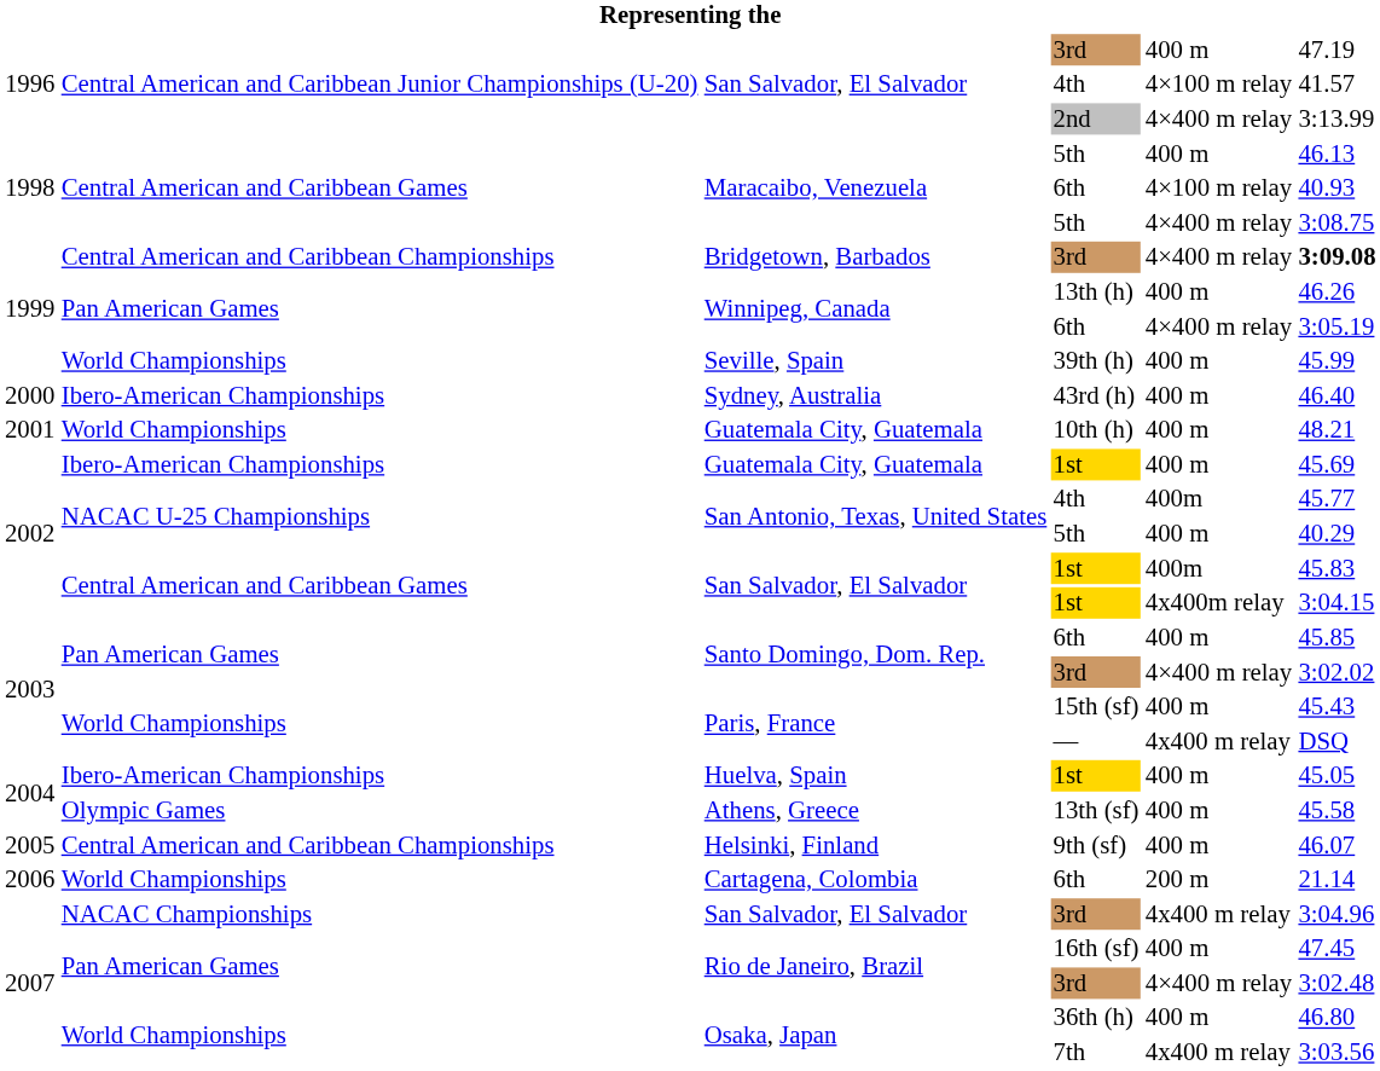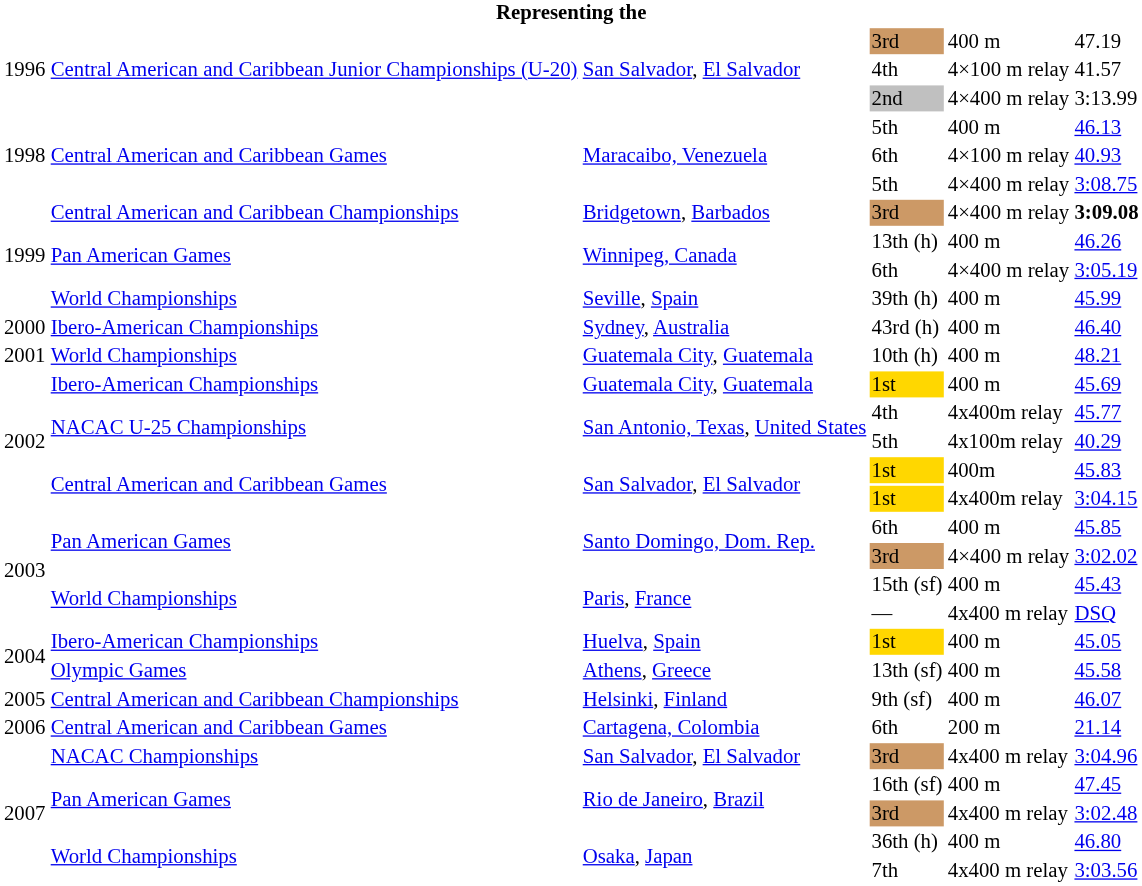 <table>
 <tr>
 <th colspan="6">Representing the </th>
 </tr>
 <tr>
 <td rowspan = "3">1996</td>
 <td rowspan = "3"><a href='#'>Central American and Caribbean Junior Championships (U-20)</a></td>
 <td rowspan = "3"><a href='#'>San Salvador</a>, <a href='#'>El Salvador</a></td>
 <td bgcolor=cc9966>3rd</td>
 <td>400 m</td>
 <td>47.19</td>
 </tr>
 <tr>
 <td>4th</td>
 <td>4×100 m relay</td>
 <td>41.57</td>
 </tr>
 <tr>
 <td bgcolor=silver>2nd</td>
 <td>4×400 m relay</td>
 <td>3:13.99</td>
 </tr>
 <tr>
 <td rowspan=3>1998</td>
 <td rowspan=3><a href='#'>Central American and Caribbean Games</a></td>
 <td rowspan=3><a href='#'>Maracaibo, Venezuela</a></td>
 <td>5th</td>
 <td>400 m</td>
 <td><a href='#'>46.13</a></td>
 </tr>
 <tr>
 <td>6th</td>
 <td>4×100 m relay</td>
 <td><a href='#'>40.93</a></td>
 </tr>
 <tr>
 <td>5th</td>
 <td>4×400 m relay</td>
 <td><a href='#'>3:08.75</a></td>
 </tr>
 <tr>
 <td rowspan=4>1999</td>
 <td><a href='#'>Central American and Caribbean Championships</a></td>
 <td><a href='#'>Bridgetown</a>, <a href='#'>Barbados</a></td>
 <td bgcolor=cc9966>3rd</td>
 <td>4×400 m relay</td>
 <td><strong>3:09.08</strong></td>
 </tr>
 <tr>
 <td rowspan=2><a href='#'>Pan American Games</a></td>
 <td rowspan=2><a href='#'>Winnipeg, Canada</a></td>
 <td>13th (h)</td>
 <td>400 m</td>
 <td><a href='#'>46.26</a></td>
 </tr>
 <tr>
 <td>6th</td>
 <td>4×400 m relay</td>
 <td><a href='#'>3:05.19</a></td>
 </tr>
 <tr>
 <td><a href='#'>World Championships</a></td>
 <td><a href='#'>Seville</a>, <a href='#'>Spain</a></td>
 <td>39th (h)</td>
 <td>400 m</td>
 <td><a href='#'>45.99</a></td>
 </tr>
 <tr>
 <td>2000</td>
 <td><a href='#'>Ibero-American Championships</a></td>
 <td><a href='#'>Sydney</a>, <a href='#'>Australia</a></td>
 <td>43rd (h)</td>
 <td>400 m</td>
 <td><a href='#'>46.40</a></td>
 </tr>
 <tr>
 <td>2001</td>
 <td><a href='#'>World Championships</a></td>
 <td><a href='#'>Guatemala City</a>, <a href='#'>Guatemala</a></td>
 <td>10th (h)</td>
 <td>400 m</td>
 <td><a href='#'>48.21</a></td>
 </tr>
 <tr>
 <td rowspan=5>2002</td>
 <td><a href='#'>Ibero-American Championships</a></td>
 <td><a href='#'>Guatemala City</a>, <a href='#'>Guatemala</a></td>
 <td bgcolor=gold>1st</td>
 <td>400 m</td>
 <td><a href='#'>45.69</a></td>
 </tr>
 <tr>
 <td rowspan=2><a href='#'>NACAC U-25 Championships</a></td>
 <td rowspan=2><a href='#'>San Antonio, Texas</a>, <a href='#'>United States</a></td>
 <td>4th</td>
-<td>400m</td>
+<td>4x400m relay</td>
 <td><a href='#'>45.77</a></td>
 </tr>
 <tr>
 <td>5th</td>
-<td>400 m</td>
+<td>4x100m relay</td>
 <td><a href='#'>40.29</a></td>
 </tr>
 <tr>
 <td rowspan=2><a href='#'>Central American and Caribbean Games</a></td>
 <td rowspan=2><a href='#'>San Salvador</a>, <a href='#'>El Salvador</a></td>
 <td bgcolor=gold>1st</td>
 <td>400m</td>
 <td><a href='#'>45.83</a></td>
 </tr>
 <tr>
 <td bgcolor=gold>1st</td>
 <td>4x400m relay</td>
 <td><a href='#'>3:04.15</a></td>
 </tr>
 <tr>
 <td rowspan = "4">2003</td>
 <td rowspan=2><a href='#'>Pan American Games</a></td>
 <td rowspan=2><a href='#'>Santo Domingo, Dom. Rep.</a></td>
 <td>6th</td>
 <td>400 m</td>
 <td><a href='#'>45.85</a></td>
 </tr>
 <tr>
 <td bgcolor=cc9966>3rd</td>
 <td>4×400 m relay</td>
 <td><a href='#'>3:02.02</a></td>
 </tr>
 <tr>
 <td rowspan = "2"><a href='#'>World Championships</a></td>
 <td rowspan = "2"><a href='#'>Paris</a>, <a href='#'>France</a></td>
 <td>15th (sf)</td>
 <td>400 m</td>
 <td><a href='#'>45.43</a></td>
 </tr>
 <tr>
 <td>—</td>
 <td>4x400 m relay</td>
 <td><a href='#'>DSQ</a></td>
 </tr>
 <tr>
 <td rowspan = "2">2004</td>
 <td><a href='#'>Ibero-American Championships</a></td>
 <td><a href='#'>Huelva</a>, <a href='#'>Spain</a></td>
 <td bgcolor=gold>1st</td>
 <td>400 m</td>
 <td><a href='#'>45.05</a></td>
 </tr>
 <tr>
 <td><a href='#'>Olympic Games</a></td>
 <td><a href='#'>Athens</a>, <a href='#'>Greece</a></td>
 <td>13th (sf)</td>
 <td>400 m</td>
 <td><a href='#'>45.58</a></td>
 </tr>
 <tr>
 <td>2005</td>
 <td><a href='#'>Central American and Caribbean Championships</a></td>
 <td><a href='#'>Helsinki</a>, <a href='#'>Finland</a></td>
 <td>9th (sf)</td>
 <td>400 m</td>
 <td><a href='#'>46.07</a></td>
 </tr>
 <tr>
 <td>2006</td>
-<td><a href='#'>World Championships</a></td>
+<td><a href='#'>Central American and Caribbean Games</a></td>
 <td><a href='#'>Cartagena, Colombia</a></td>
 <td>6th</td>
 <td>200 m</td>
 <td><a href='#'>21.14</a></td>
 </tr>
 <tr>
 <td rowspan = "5">2007</td>
 <td><a href='#'>NACAC Championships</a></td>
 <td><a href='#'>San Salvador</a>, <a href='#'>El Salvador</a></td>
 <td bgcolor=cc9966>3rd</td>
 <td>4x400 m relay</td>
 <td><a href='#'>3:04.96</a></td>
 </tr>
 <tr>
 <td rowspan = "2"><a href='#'>Pan American Games</a></td>
 <td rowspan = "2"><a href='#'>Rio de Janeiro</a>, <a href='#'>Brazil</a></td>
 <td>16th (sf)</td>
 <td>400 m</td>
 <td><a href='#'>47.45</a></td>
 </tr>
 <tr>
 <td bgcolor=cc9966>3rd</td>
-<td>4×400 m relay</td>
+<td>4x400 m relay</td>
 <td><a href='#'>3:02.48</a></td>
 </tr>
 <tr>
 <td rowspan = "2"><a href='#'>World Championships</a></td>
 <td rowspan = "2"><a href='#'>Osaka</a>, <a href='#'>Japan</a></td>
 <td>36th (h)</td>
 <td>400 m</td>
 <td><a href='#'>46.80</a></td>
 </tr>
 <tr>
 <td>7th</td>
 <td>4x400 m relay</td>
 <td><a href='#'>3:03.56</a></td>
 </tr>
 </table>
